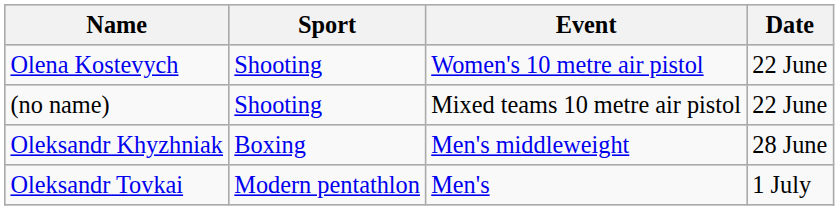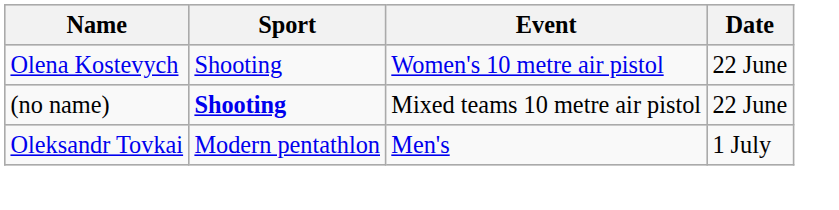 <table class="wikitable sortable" style="font-size: 95%;">
 <tr>
 <th>Name</th>
 <th>Sport</th>
 <th>Event</th>
 <th>Date</th>
 </tr>
 <tr>
 <td><a href='#'>Olena Kostevych</a></td>
 <td><a href='#'>Shooting</a></td>
 <td><a href='#'>Women's 10 metre air pistol</a></td>
 <td>22 June</td>
 </tr>
 <tr>
 <td>(no name)</td>
-<td><a href='#'>Shooting</a></td>
+<td><strong><a href='#'>Shooting</a></strong></td>
 <td>Mixed teams 10 metre air pistol</td>
 <td>22 June</td>
-</tr>
-<tr>
-<td><a href='#'>Oleksandr Khyzhniak</a></td>
-<td><a href='#'>Boxing</a></td>
-<td><a href='#'>Men's middleweight</a></td>
-<td>28 June</td>
 </tr>
 <tr>
 <td><a href='#'>Oleksandr Tovkai</a></td>
 <td><a href='#'>Modern pentathlon</a></td>
 <td><a href='#'>Men's</a></td>
 <td>1 July</td>
 </tr>
 </table>
